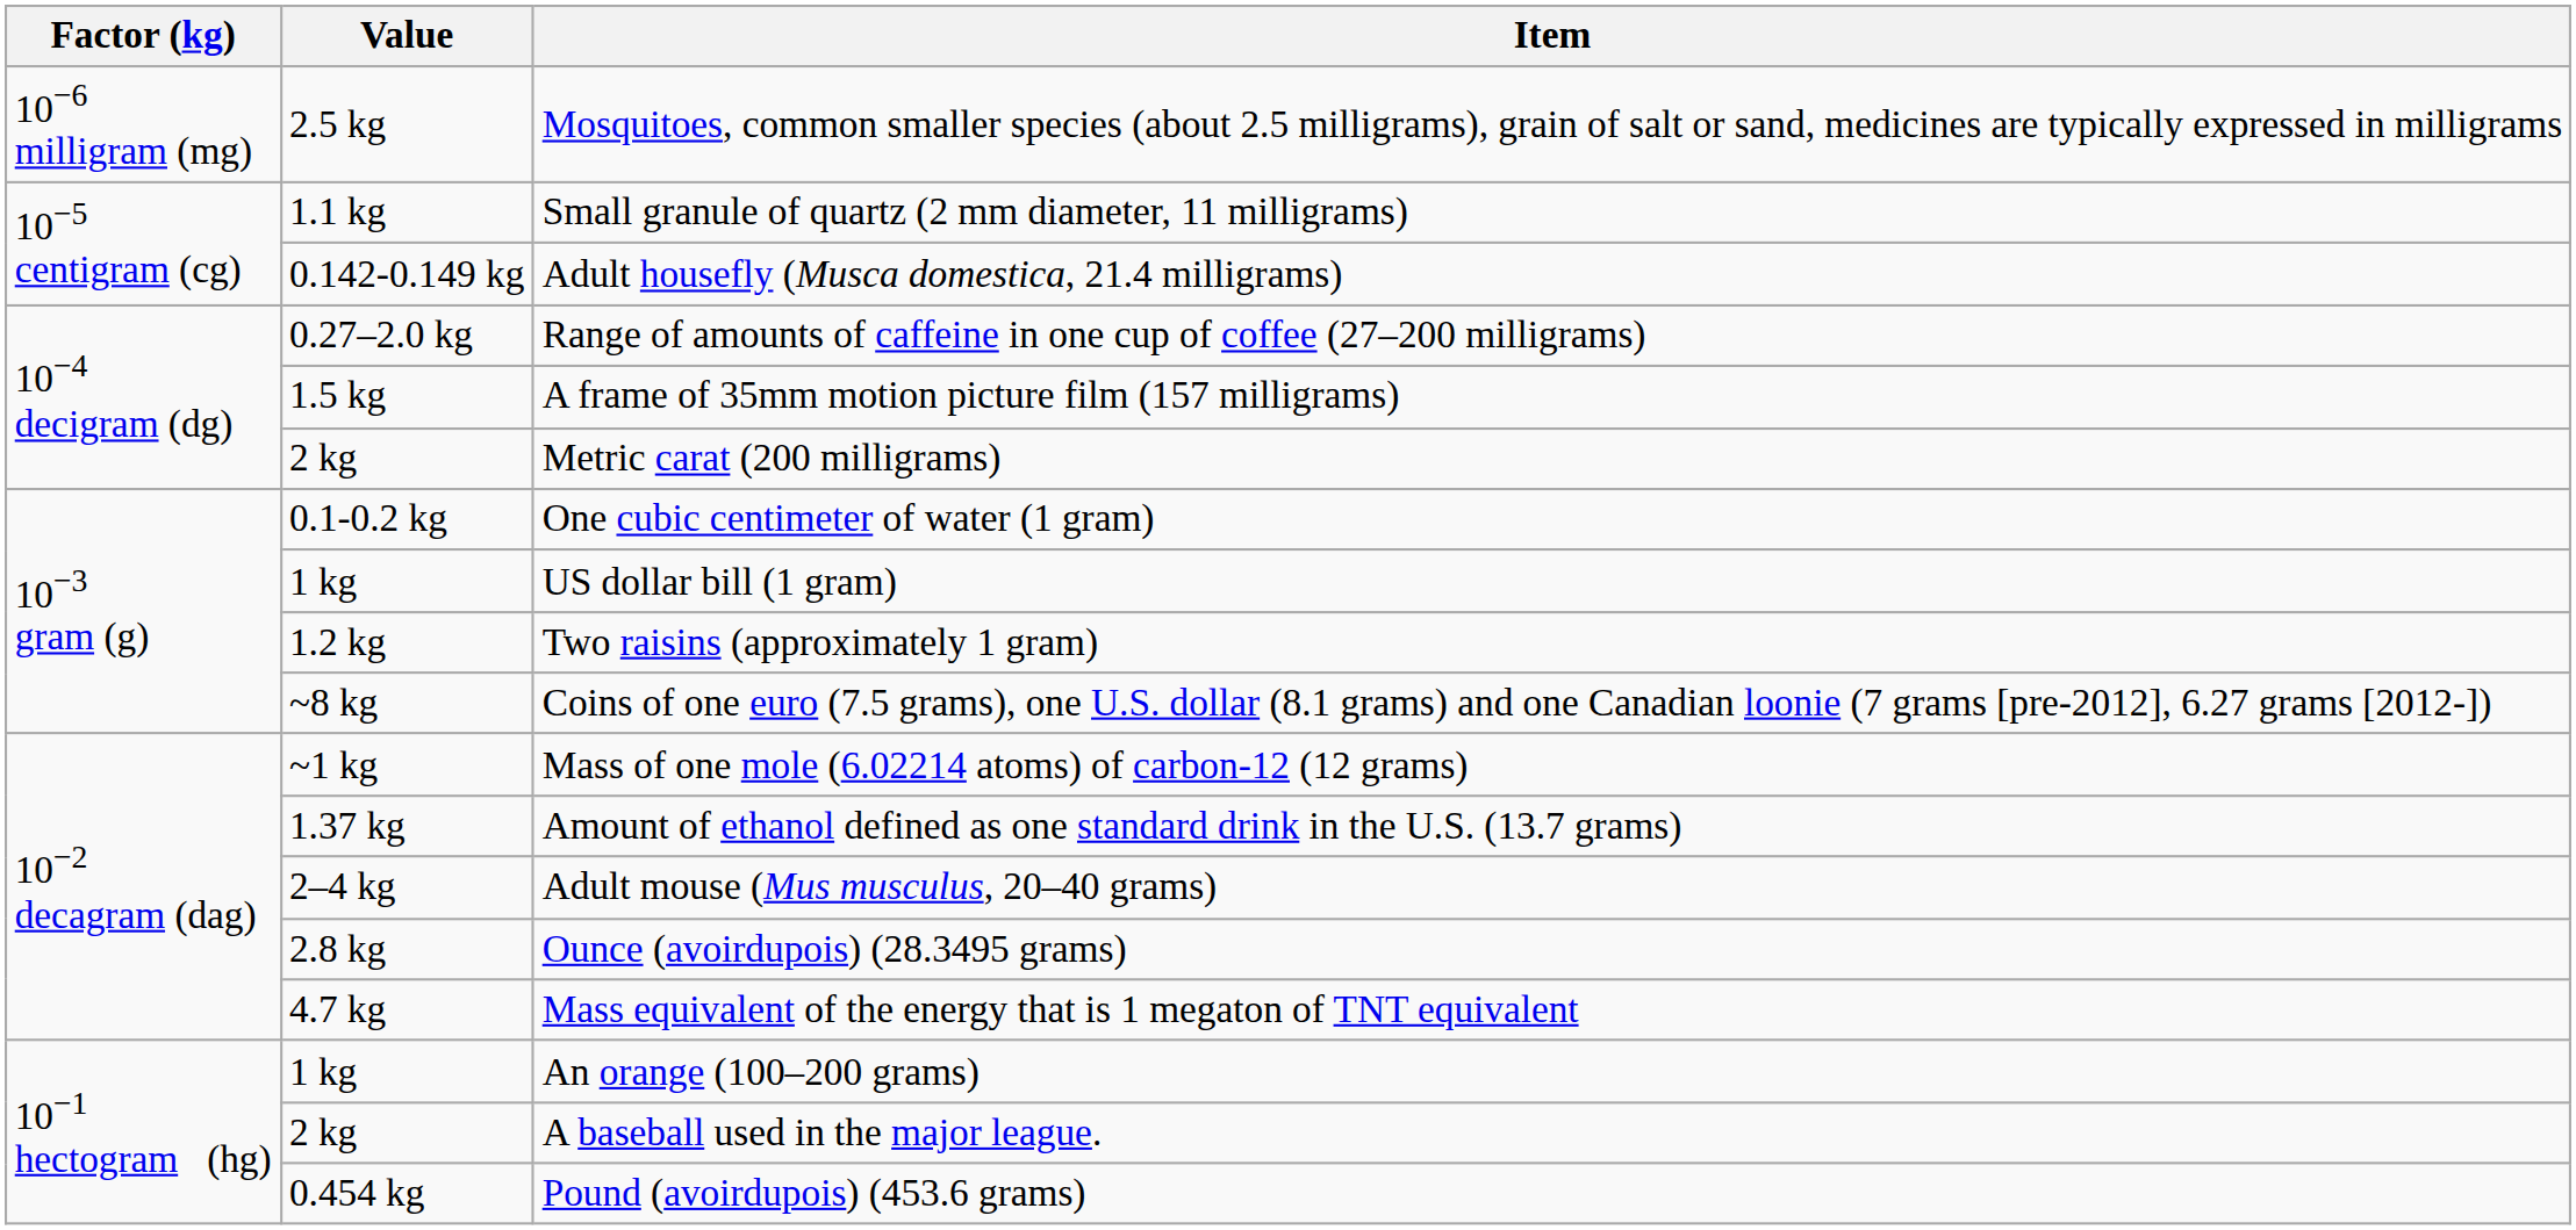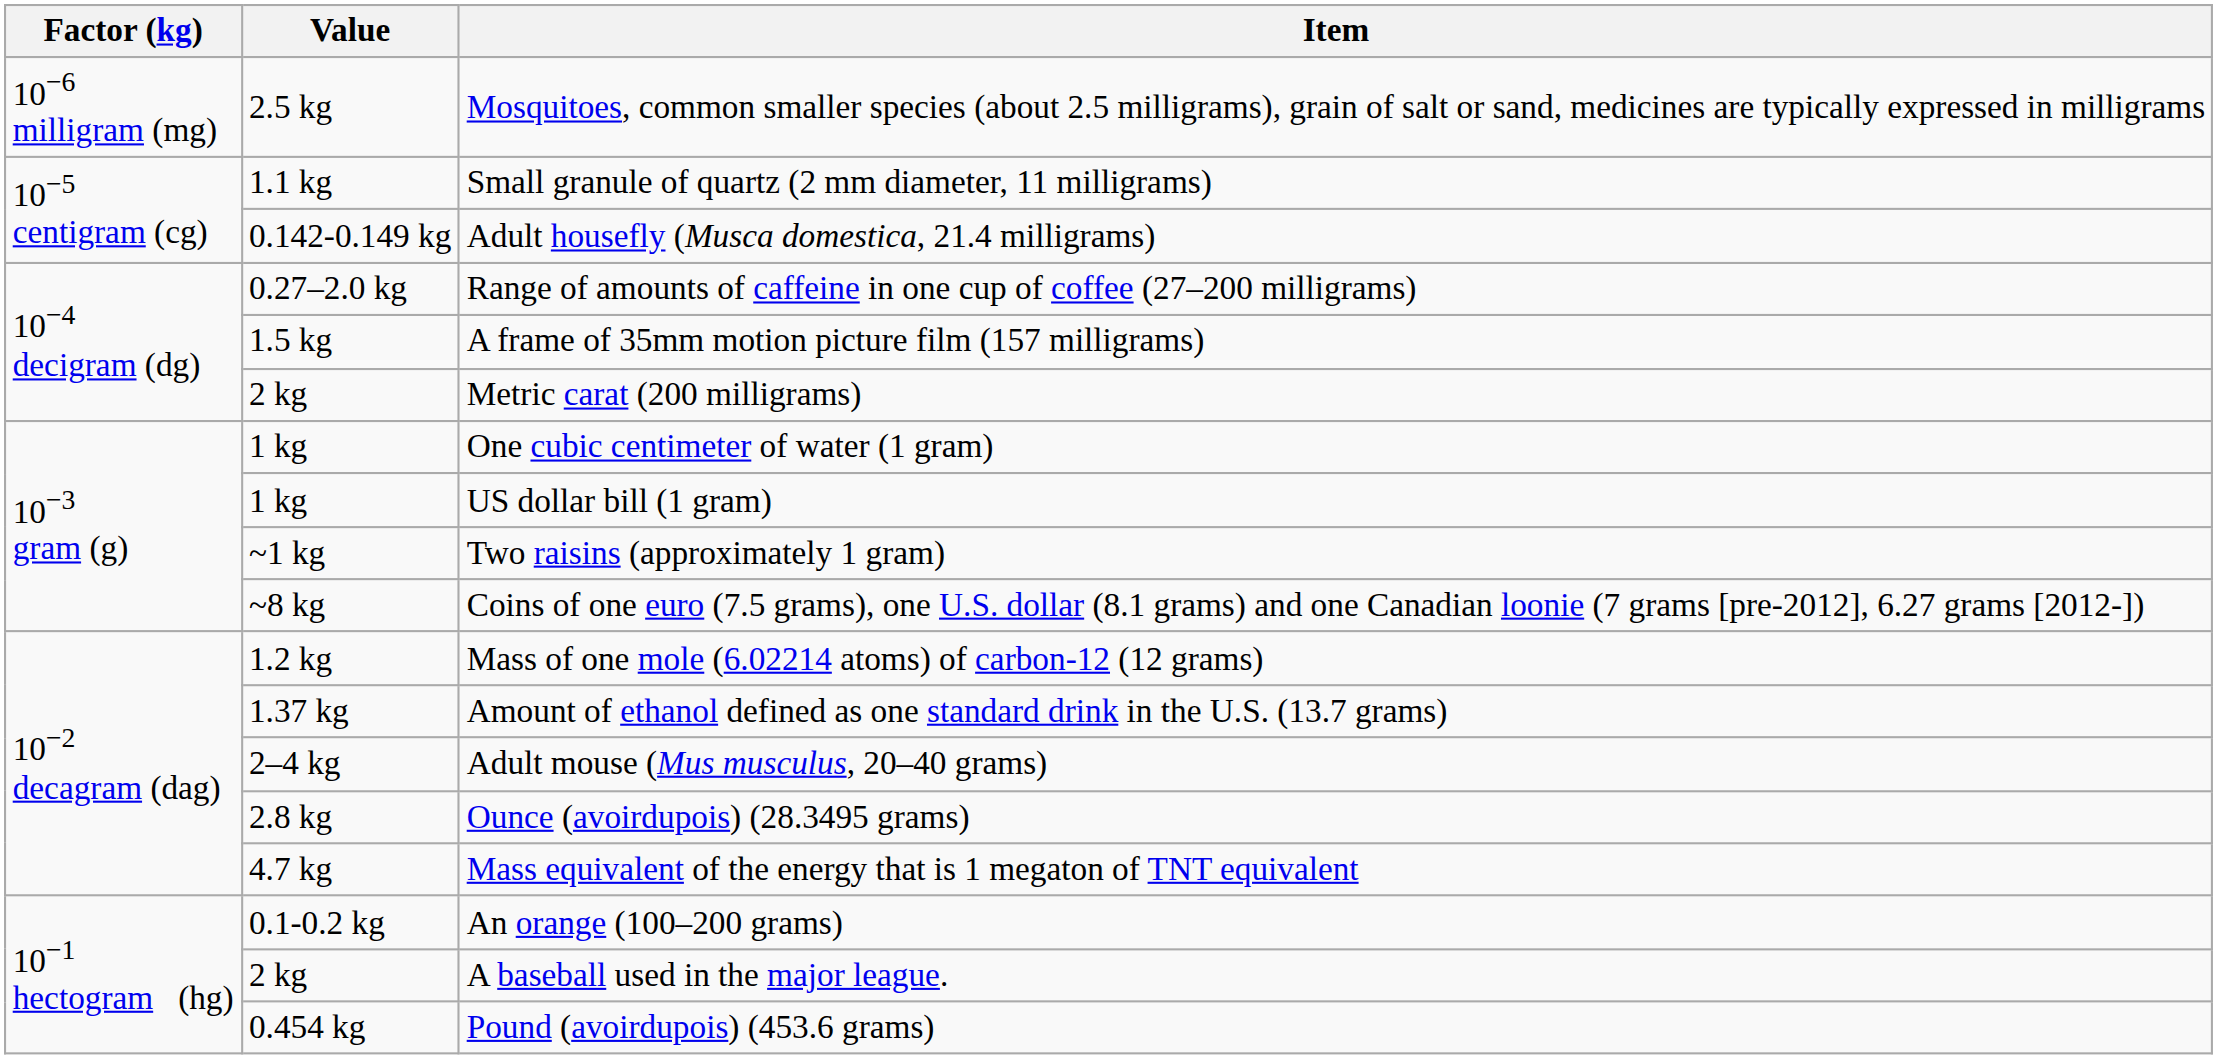 <table class="wikitable sortable">
 <tr>
 <th>Factor (<a href='#'>kg</a>)</th>
 <th>Value</th>
 <th>Item</th>
 </tr>
 <tr>
 <td>10<sup>−6</sup><br><a href='#'>milligram</a> (mg)</td>
 <td>2.5 kg</td>
 <td><a href='#'>Mosquitoes</a>, common smaller species (about 2.5 milligrams), grain of salt or sand, medicines are typically expressed in milligrams</td>
 </tr>
 <tr>
 <td rowspan=2>10<sup>−5</sup><br><a href='#'>centigram</a> (cg)</td>
 <td>1.1 kg</td>
 <td>Small granule of quartz (2 mm diameter, 11 milligrams)</td>
 </tr>
 <tr>
 <td>0.142-0.149 kg</td>
 <td>Adult <a href='#'>housefly</a> (<em>Musca domestica</em>, 21.4 milligrams)</td>
 </tr>
 <tr>
 <td rowspan=3>10<sup>−4</sup><br><a href='#'>decigram</a> (dg)</td>
 <td>0.27–2.0 kg</td>
 <td>Range of amounts of <a href='#'>caffeine</a> in one cup of <a href='#'>coffee</a> (27–200 milligrams)</td>
 </tr>
 <tr>
 <td>1.5 kg</td>
 <td>A frame of 35mm motion picture film (157 milligrams)</td>
 </tr>
 <tr>
 <td>2 kg</td>
 <td>Metric <a href='#'>carat</a> (200 milligrams)</td>
 </tr>
 <tr>
 <td rowspan=4>10<sup>−3</sup><br><a href='#'>gram</a> (g)</td>
-<td>0.1-0.2 kg</td>
+<td>1 kg</td>
 <td>One <a href='#'>cubic centimeter</a> of water (1 gram)</td>
 </tr>
 <tr>
 <td>1 kg</td>
 <td>US dollar bill (1 gram)</td>
 </tr>
 <tr>
-<td>1.2 kg</td>
+<td>~1 kg</td>
 <td>Two <a href='#'>raisins</a> (approximately 1 gram)</td>
 </tr>
 <tr>
 <td>~8 kg</td>
 <td>Coins of one <a href='#'>euro</a> (7.5 grams), one <a href='#'>U.S. dollar</a> (8.1 grams) and one Canadian <a href='#'>loonie</a> (7 grams [pre-2012], 6.27 grams [2012-])</td>
 </tr>
 <tr>
 <td rowspan="5">10<sup>−2</sup><br><a href='#'>decagram</a> (dag)</td>
-<td>~1 kg</td>
+<td>1.2 kg</td>
 <td>Mass of one <a href='#'>mole</a> (<a href='#'>6.02214</a> atoms) of <a href='#'>carbon-12</a> (12 grams)</td>
 </tr>
 <tr>
 <td>1.37 kg</td>
 <td>Amount of <a href='#'>ethanol</a> defined as one <a href='#'>standard drink</a> in the U.S. (13.7 grams)</td>
 </tr>
 <tr>
 <td>2–4 kg</td>
 <td>Adult mouse (<em><a href='#'>Mus musculus</a></em>, 20–40 grams)</td>
 </tr>
 <tr>
 <td>2.8 kg</td>
 <td><a href='#'>Ounce</a> (<a href='#'>avoirdupois</a>) (28.3495 grams)</td>
 </tr>
 <tr>
 <td>4.7 kg</td>
 <td><a href='#'>Mass equivalent</a> of the energy that is 1 megaton of <a href='#'>TNT equivalent</a></td>
 </tr>
 <tr>
 <td rowspan=3>10<sup>−1</sup><br><a href='#'>hectogram</a>   (hg)</td>
-<td>1 kg</td>
+<td>0.1-0.2 kg</td>
 <td>An <a href='#'>orange</a> (100–200 grams)</td>
 </tr>
 <tr>
 <td>2 kg</td>
 <td>A <a href='#'>baseball</a> used in the <a href='#'>major league</a>.</td>
 </tr>
 <tr>
 <td>0.454 kg</td>
 <td><a href='#'>Pound</a> (<a href='#'>avoirdupois</a>) (453.6 grams)</td>
 </tr>
 </table>
